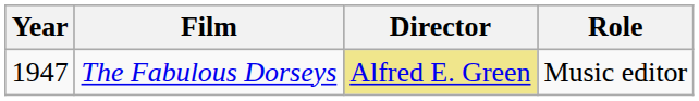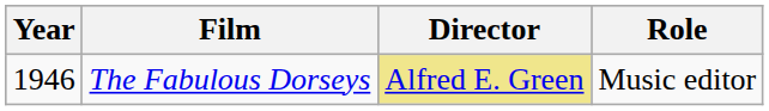 <table class="wikitable">
 <tr>
 <th>Year</th>
 <th>Film</th>
 <th>Director</th>
 <th>Role</th>
 </tr>
 <tr>
-<td>1947</td>
+<td>1946</td>
 <td><em><a href='#'>The Fabulous Dorseys</a></em></td>
 <td style="background: khaki;"><a href='#'>Alfred E. Green</a></td>
 <td>Music editor</td>
 </tr>
 </table>
